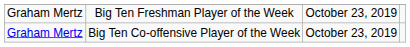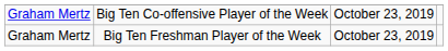 <table class="wikitable sortable sortable" style="text-align: center">
 <tr align=center>
+</tr>
+<tr>
+<td><a href='#'>Graham Mertz</a></td>
+<td>Big Ten Co-offensive Player of the Week</td>
+<td>October 23, 2019</td>
+<td></td>
 </tr>
 <tr>
 <td>Graham Mertz</td>
 <td>Big Ten Freshman Player of the Week</td>
 <td>October 23, 2019</td>
 <td></td>
 </tr>
-<tr>
-<td><a href='#'>Graham Mertz</a></td>
-<td>Big Ten Co-offensive Player of the Week</td>
-<td>October 23, 2019</td>
-<td></td>
-</tr>
 </table>
